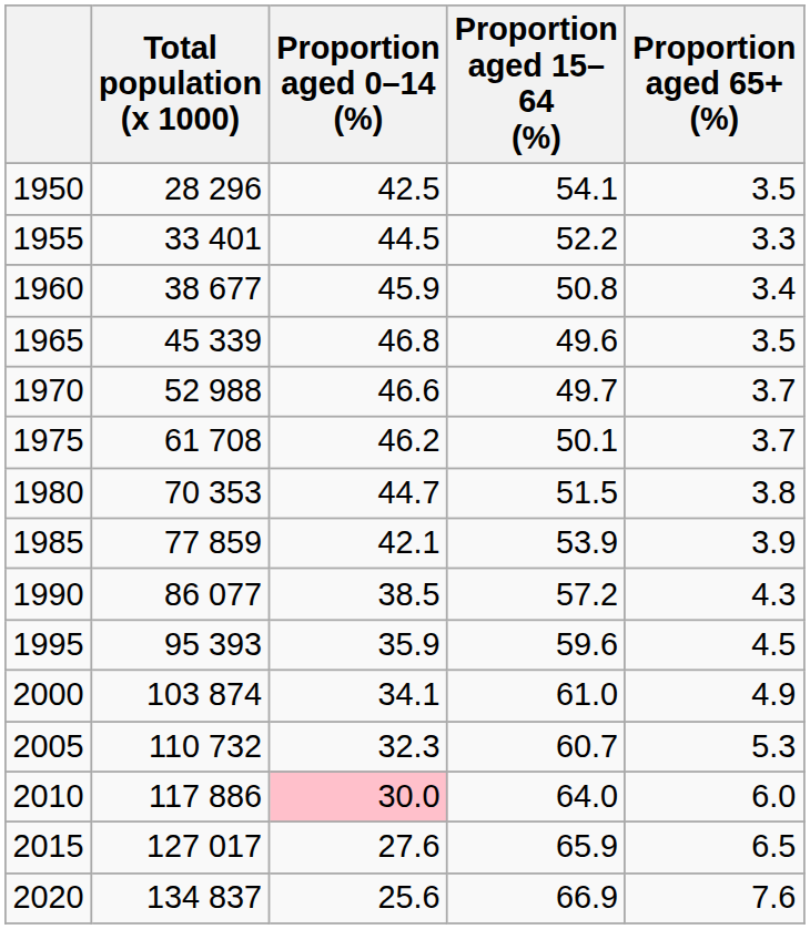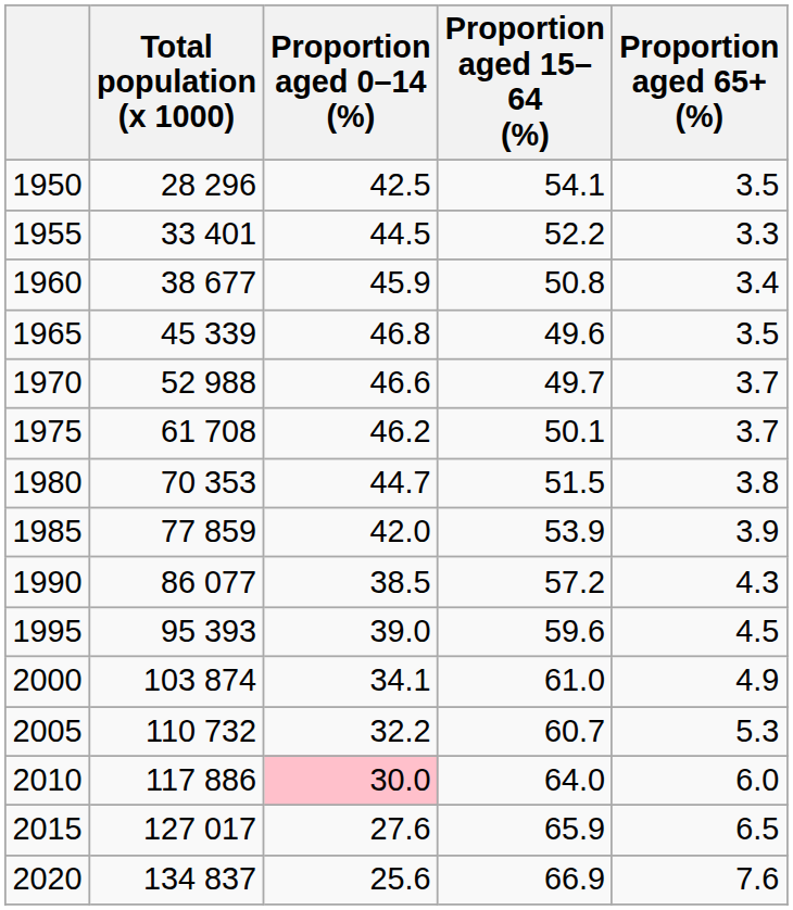 <table class="wikitable" style="text-align: right;">
 <tr>
 <th></th>
 <th width="70pt">Total population<br> (x 1000)</th>
 <th width="70pt">Proportion<br>aged 0–14<br>(%)</th>
 <th width="70pt">Proportion<br>aged 15–64<br>(%)</th>
 <th width="70pt">Proportion<br>aged 65+<br>(%)</th>
 </tr>
 <tr>
 <td>1950</td>
 <td>28 296</td>
 <td>42.5</td>
 <td>54.1</td>
 <td>3.5</td>
 </tr>
 <tr>
 <td>1955</td>
 <td>33 401</td>
 <td>44.5</td>
 <td>52.2</td>
 <td>3.3</td>
 </tr>
 <tr>
 <td>1960</td>
 <td>38 677</td>
 <td>45.9</td>
 <td>50.8</td>
 <td>3.4</td>
 </tr>
 <tr>
 <td>1965</td>
 <td>45 339</td>
 <td>46.8</td>
 <td>49.6</td>
 <td>3.5</td>
 </tr>
 <tr>
 <td>1970</td>
 <td>52 988</td>
 <td>46.6</td>
 <td>49.7</td>
 <td>3.7</td>
 </tr>
 <tr>
 <td>1975</td>
 <td>61 708</td>
 <td>46.2</td>
 <td>50.1</td>
 <td>3.7</td>
 </tr>
 <tr>
 <td>1980</td>
 <td>70 353</td>
 <td>44.7</td>
 <td>51.5</td>
 <td>3.8</td>
 </tr>
 <tr>
 <td>1985</td>
 <td>77 859</td>
-<td>42.1</td>
+<td>42.0</td>
 <td>53.9</td>
 <td>3.9</td>
 </tr>
 <tr>
 <td>1990</td>
 <td>86 077</td>
 <td>38.5</td>
 <td>57.2</td>
 <td>4.3</td>
 </tr>
 <tr>
 <td>1995</td>
 <td>95 393</td>
-<td>35.9</td>
+<td>39.0</td>
 <td>59.6</td>
 <td>4.5</td>
 </tr>
 <tr>
 <td>2000</td>
 <td>103 874</td>
 <td>34.1</td>
 <td>61.0</td>
 <td>4.9</td>
 </tr>
 <tr>
 <td>2005</td>
 <td>110 732</td>
-<td>32.3</td>
+<td>32.2</td>
 <td>60.7</td>
 <td>5.3</td>
 </tr>
 <tr>
 <td>2010</td>
 <td>117 886</td>
 <td style="background: pink;">30.0</td>
 <td>64.0</td>
 <td>6.0</td>
 </tr>
 <tr>
 <td>2015</td>
 <td>127 017</td>
 <td>27.6</td>
 <td>65.9</td>
 <td>6.5</td>
 </tr>
 <tr>
 <td>2020</td>
 <td>134 837</td>
 <td>25.6</td>
 <td>66.9</td>
 <td>7.6</td>
 </tr>
 </table>
